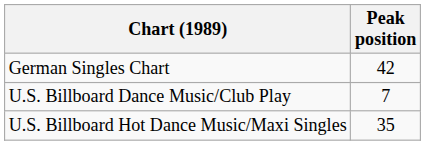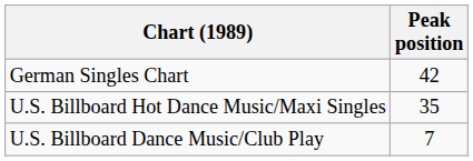 <table class="wikitable sortable">
 <tr>
 <th>Chart (1989)</th>
 <th>Peak<br>position</th>
 </tr>
 <tr>
 <td>German Singles Chart</td>
 <td style="text-align:center;">42</td>
 </tr>
 <tr>
+<td>U.S. Billboard Hot Dance Music/Maxi Singles</td>
+<td style="text-align:center;">35</td>
+</tr>
+<tr>
 <td>U.S. Billboard Dance Music/Club Play</td>
 <td style="text-align:center;">7</td>
 </tr>
-<tr>
-<td>U.S. Billboard Hot Dance Music/Maxi Singles</td>
-<td style="text-align:center;">35</td>
-</tr>
 </table>
